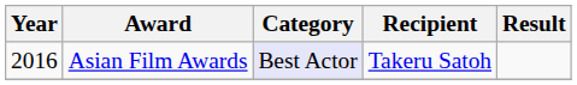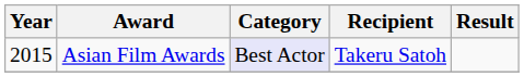 <table class="wikitable plainrowheaders sortable">
 <tr>
 <th scope="col">Year</th>
 <th scope="col">Award</th>
 <th scope="col">Category</th>
 <th scope="col">Recipient</th>
 <th scope="col">Result</th>
 </tr>
 <tr>
-<td>2016</td>
+<td>2015</td>
 <td><a href='#'>Asian Film Awards</a></td>
 <td style="background: lavender;">Best Actor</td>
 <td><a href='#'>Takeru Satoh</a></td>
 <td></td>
 </tr>
 <tr>
 </tr>
 </table>
